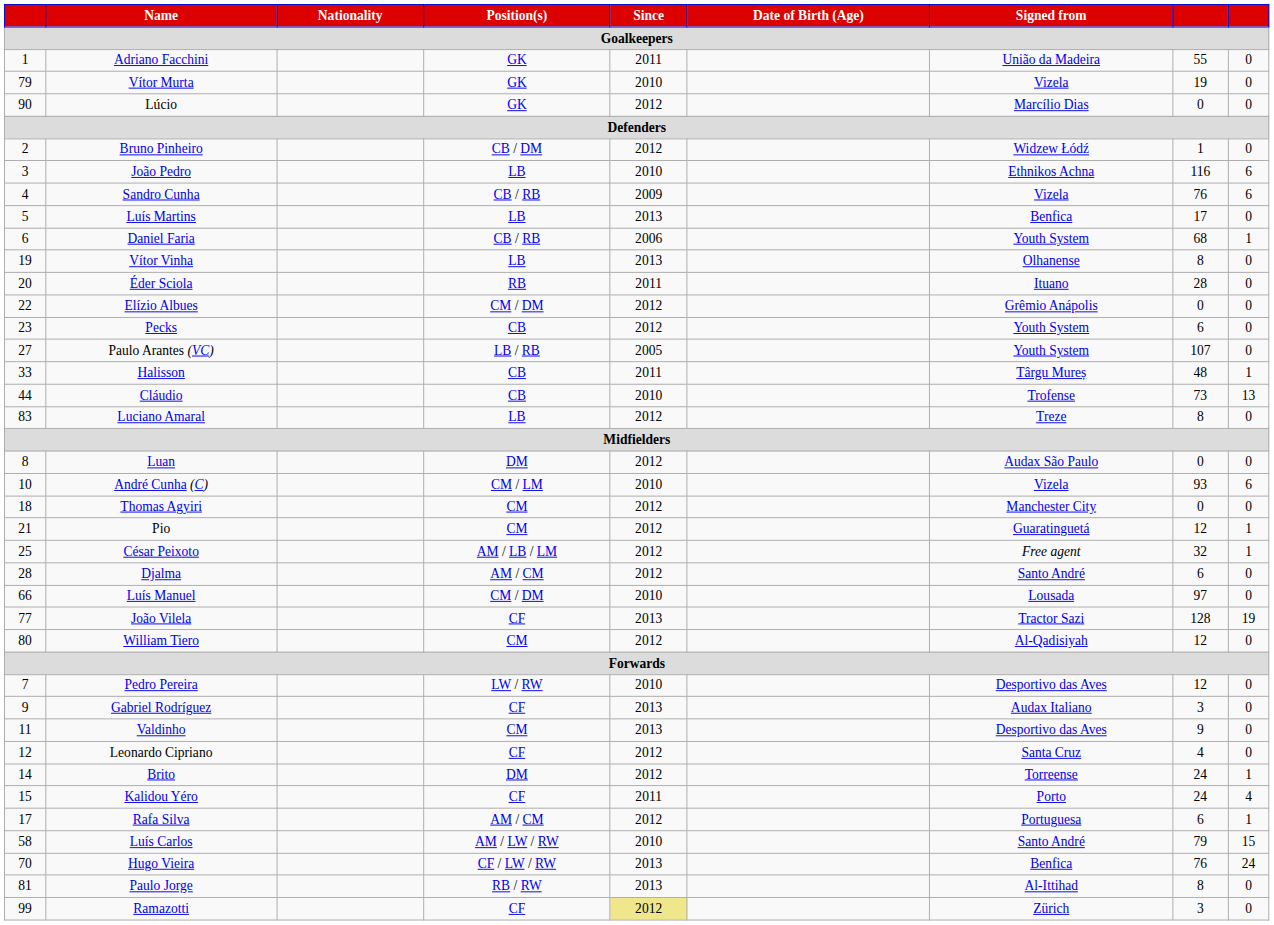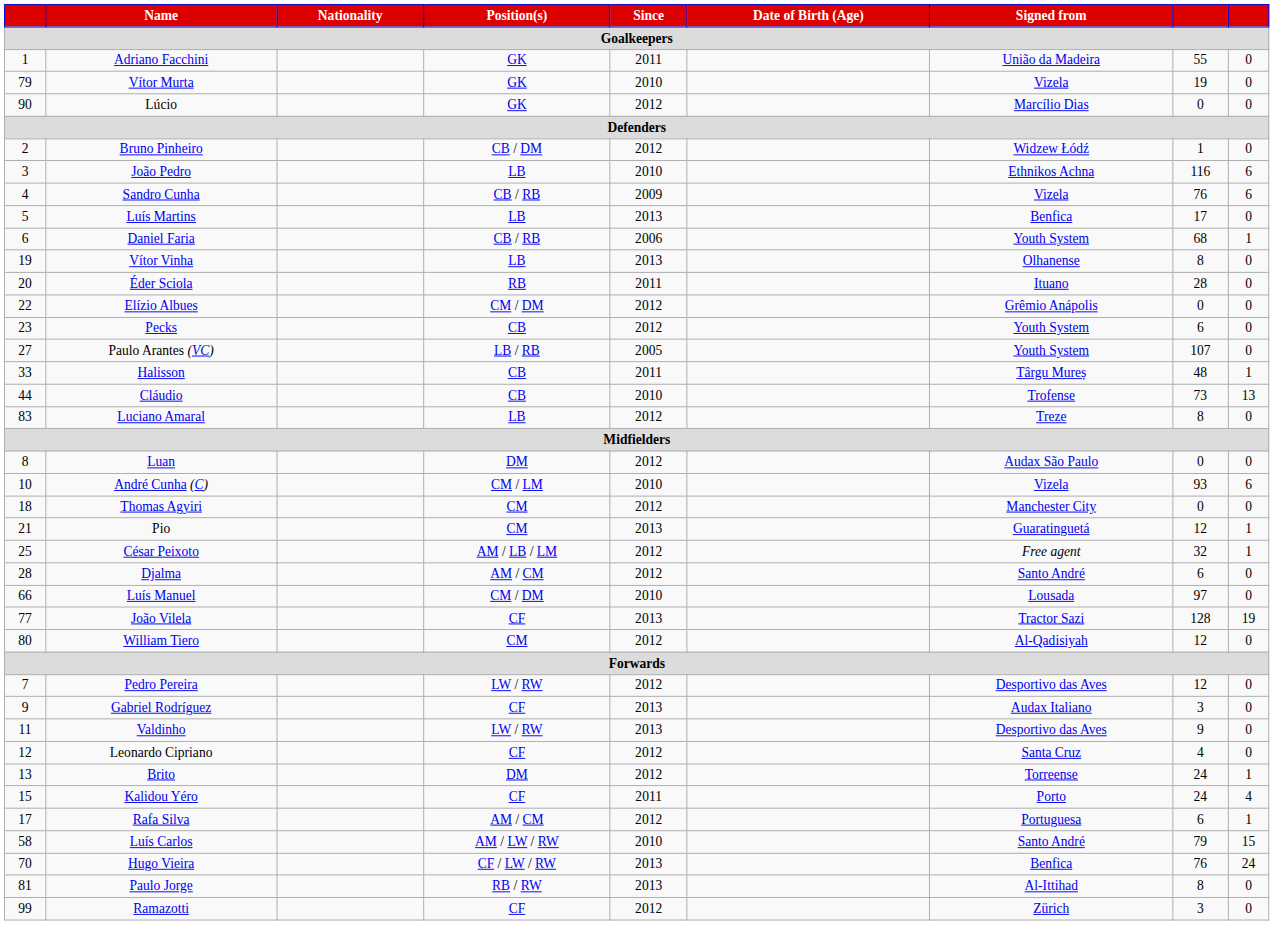 <table class="wikitable" style="text-align:center; font-size:90%; width:85%;">
 <tr>
 <th style="background:#dd0000; color:white; border:1px solid mediumblue; text-align:center;"></th>
 <th style="background:#dd0000; color:white; border:1px solid mediumblue; text-align:center;">Name</th>
 <th style="background:#dd0000; color:white; border:1px solid mediumblue; text-align:center;">Nationality</th>
 <th style="background:#dd0000; color:white; border:1px solid mediumblue; text-align:center;">Position(s)</th>
 <th style="background:#dd0000; color:white; border:1px solid mediumblue; text-align:center;">Since</th>
 <th style="background:#dd0000; color:white; border:1px solid mediumblue; text-align:center;">Date of Birth (Age)</th>
 <th style="background:#dd0000; color:white; border:1px solid mediumblue; text-align:center;">Signed from</th>
 <th style="background:#dd0000; color:white; border:1px solid mediumblue; text-align:center;"></th>
 <th style="background:#dd0000; color:white; border:1px solid mediumblue; text-align:center;"></th>
 </tr>
 <tr>
 <th colspan=9 style="background:#dcdcdc; text-align:center;">Goalkeepers</th>
 </tr>
 <tr>
 <td>1</td>
 <td><a href='#'>Adriano Facchini</a></td>
 <td></td>
 <td><a href='#'>GK</a></td>
 <td>2011</td>
 <td></td>
 <td> <a href='#'>União da Madeira</a></td>
 <td>55</td>
 <td>0</td>
 </tr>
 <tr>
 <td>79</td>
 <td><a href='#'>Vítor Murta</a></td>
 <td></td>
 <td><a href='#'>GK</a></td>
 <td>2010</td>
 <td></td>
 <td> <a href='#'>Vizela</a></td>
 <td>19</td>
 <td>0</td>
 </tr>
 <tr>
 <td>90</td>
 <td>Lúcio</td>
 <td></td>
 <td><a href='#'>GK</a></td>
 <td>2012</td>
 <td></td>
 <td> <a href='#'>Marcílio Dias</a></td>
 <td>0</td>
 <td>0</td>
 </tr>
 <tr>
 <th colspan=9 style="background:#dcdcdc; text-align:center;">Defenders</th>
 </tr>
 <tr>
 <td>2</td>
 <td><a href='#'>Bruno Pinheiro</a></td>
 <td></td>
 <td><a href='#'>CB</a> / <a href='#'>DM</a></td>
 <td>2012</td>
 <td></td>
 <td> <a href='#'>Widzew Łódź</a></td>
 <td>1</td>
 <td>0</td>
 </tr>
 <tr>
 <td>3</td>
 <td><a href='#'>João Pedro</a></td>
 <td></td>
 <td><a href='#'>LB</a></td>
 <td>2010</td>
 <td></td>
 <td> <a href='#'>Ethnikos Achna</a></td>
 <td>116</td>
 <td>6</td>
 </tr>
 <tr>
 <td>4</td>
 <td><a href='#'>Sandro Cunha</a></td>
 <td></td>
 <td><a href='#'>CB</a> / <a href='#'>RB</a></td>
 <td>2009</td>
 <td></td>
 <td> <a href='#'>Vizela</a></td>
 <td>76</td>
 <td>6</td>
 </tr>
 <tr>
 <td>5</td>
 <td><a href='#'>Luís Martins</a></td>
 <td></td>
 <td><a href='#'>LB</a></td>
 <td>2013</td>
 <td></td>
 <td> <a href='#'>Benfica</a></td>
 <td>17</td>
 <td>0</td>
 </tr>
 <tr>
 <td>6</td>
 <td><a href='#'>Daniel Faria</a></td>
 <td></td>
 <td><a href='#'>CB</a> / <a href='#'>RB</a></td>
 <td>2006</td>
 <td></td>
 <td> <a href='#'>Youth System</a></td>
 <td>68</td>
 <td>1</td>
 </tr>
 <tr>
 <td>19</td>
 <td><a href='#'>Vítor Vinha</a></td>
 <td></td>
 <td><a href='#'>LB</a></td>
 <td>2013</td>
 <td></td>
 <td> <a href='#'>Olhanense</a></td>
 <td>8</td>
 <td>0</td>
 </tr>
 <tr>
 <td>20</td>
 <td><a href='#'>Éder Sciola</a></td>
 <td></td>
 <td><a href='#'>RB</a></td>
 <td>2011</td>
 <td></td>
 <td> <a href='#'>Ituano</a></td>
 <td>28</td>
 <td>0</td>
 </tr>
 <tr>
 <td>22</td>
 <td><a href='#'>Elízio Albues</a></td>
 <td></td>
 <td><a href='#'>CM</a> / <a href='#'>DM</a></td>
 <td>2012</td>
 <td></td>
 <td> <a href='#'>Grêmio Anápolis</a></td>
 <td>0</td>
 <td>0</td>
 </tr>
 <tr>
 <td>23</td>
 <td><a href='#'>Pecks</a></td>
 <td></td>
 <td><a href='#'>CB</a></td>
 <td>2012</td>
 <td></td>
 <td> <a href='#'>Youth System</a></td>
 <td>6</td>
 <td>0</td>
 </tr>
 <tr>
 <td>27</td>
 <td>Paulo Arantes <em>(<a href='#'>VC</a>)</em></td>
 <td></td>
 <td><a href='#'>LB</a> / <a href='#'>RB</a></td>
 <td>2005</td>
 <td></td>
 <td> <a href='#'>Youth System</a></td>
 <td>107</td>
 <td>0</td>
 </tr>
 <tr>
 <td>33</td>
 <td><a href='#'>Halisson</a></td>
 <td></td>
 <td><a href='#'>CB</a></td>
 <td>2011</td>
 <td></td>
 <td> <a href='#'>Târgu Mureș</a></td>
 <td>48</td>
 <td>1</td>
 </tr>
 <tr>
 <td>44</td>
 <td><a href='#'>Cláudio</a></td>
 <td></td>
 <td><a href='#'>CB</a></td>
 <td>2010</td>
 <td></td>
 <td> <a href='#'>Trofense</a></td>
 <td>73</td>
 <td>13</td>
 </tr>
 <tr>
 <td>83</td>
 <td><a href='#'>Luciano Amaral</a></td>
 <td></td>
 <td><a href='#'>LB</a></td>
 <td>2012</td>
 <td></td>
 <td> <a href='#'>Treze</a></td>
 <td>8</td>
 <td>0</td>
 </tr>
 <tr>
 <th colspan=9 style="background:#dcdcdc; text-align:center;">Midfielders</th>
 </tr>
 <tr>
 <td>8</td>
 <td><a href='#'>Luan</a></td>
 <td></td>
 <td><a href='#'>DM</a></td>
 <td>2012</td>
 <td></td>
 <td> <a href='#'>Audax São Paulo</a></td>
 <td>0</td>
 <td>0</td>
 </tr>
 <tr>
 <td>10</td>
 <td><a href='#'>André Cunha</a> <em>(<a href='#'>C</a>)</em></td>
 <td></td>
 <td><a href='#'>CM</a> / <a href='#'>LM</a></td>
 <td>2010</td>
 <td></td>
 <td> <a href='#'>Vizela</a></td>
 <td>93</td>
 <td>6</td>
 </tr>
 <tr>
 <td>18</td>
 <td><a href='#'>Thomas Agyiri</a></td>
 <td></td>
 <td><a href='#'>CM</a></td>
 <td>2012</td>
 <td></td>
 <td> <a href='#'>Manchester City</a></td>
 <td>0</td>
 <td>0</td>
 </tr>
 <tr>
 <td>21</td>
 <td>Pio</td>
 <td></td>
 <td><a href='#'>CM</a></td>
-<td>2012</td>
+<td>2013</td>
 <td></td>
 <td> <a href='#'>Guaratinguetá</a></td>
 <td>12</td>
 <td>1</td>
 </tr>
 <tr>
 <td>25</td>
 <td><a href='#'>César Peixoto</a></td>
 <td></td>
 <td><a href='#'>AM</a> / <a href='#'>LB</a> / <a href='#'>LM</a></td>
 <td>2012</td>
 <td></td>
 <td><em>Free agent</em></td>
 <td>32</td>
 <td>1</td>
 </tr>
 <tr>
 <td>28</td>
 <td><a href='#'>Djalma</a></td>
 <td></td>
 <td><a href='#'>AM</a> / <a href='#'>CM</a></td>
 <td>2012</td>
 <td></td>
 <td> <a href='#'>Santo André</a></td>
 <td>6</td>
 <td>0</td>
 </tr>
 <tr>
 <td>66</td>
 <td><a href='#'>Luís Manuel</a></td>
 <td></td>
 <td><a href='#'>CM</a> / <a href='#'>DM</a></td>
 <td>2010</td>
 <td></td>
 <td> <a href='#'>Lousada</a></td>
 <td>97</td>
 <td>0</td>
 </tr>
 <tr>
 <td>77</td>
 <td><a href='#'>João Vilela</a></td>
 <td></td>
 <td><a href='#'>CF</a></td>
 <td>2013</td>
 <td></td>
 <td> <a href='#'>Tractor Sazi</a></td>
 <td>128</td>
 <td>19</td>
 </tr>
 <tr>
 <td>80</td>
 <td><a href='#'>William Tiero</a></td>
 <td></td>
 <td><a href='#'>CM</a></td>
 <td>2012</td>
 <td></td>
 <td> <a href='#'>Al-Qadisiyah</a></td>
 <td>12</td>
 <td>0</td>
 </tr>
 <tr>
 <th colspan=9 style="background:#dcdcdc; text-align:center;">Forwards</th>
 </tr>
 <tr>
 <td>7</td>
 <td><a href='#'>Pedro Pereira</a></td>
 <td></td>
 <td><a href='#'>LW</a> / <a href='#'>RW</a></td>
-<td>2010</td>
+<td>2012</td>
 <td></td>
 <td> <a href='#'>Desportivo das Aves</a></td>
 <td>12</td>
 <td>0</td>
 </tr>
 <tr>
 <td>9</td>
 <td><a href='#'>Gabriel Rodríguez</a></td>
 <td></td>
 <td><a href='#'>CF</a></td>
 <td>2013</td>
 <td></td>
 <td> <a href='#'>Audax Italiano</a></td>
 <td>3</td>
 <td>0</td>
 </tr>
 <tr>
 <td>11</td>
 <td><a href='#'>Valdinho</a></td>
 <td></td>
-<td><a href='#'>CM</a></td>
+<td><a href='#'>LW</a> / <a href='#'>RW</a></td>
 <td>2013</td>
 <td></td>
 <td> <a href='#'>Desportivo das Aves</a></td>
 <td>9</td>
 <td>0</td>
 </tr>
 <tr>
 <td>12</td>
 <td>Leonardo Cipriano</td>
 <td></td>
 <td><a href='#'>CF</a></td>
 <td>2012</td>
 <td></td>
 <td> <a href='#'>Santa Cruz</a></td>
 <td>4</td>
 <td>0</td>
 </tr>
 <tr>
-<td>14</td>
+<td>13</td>
 <td><a href='#'>Brito</a></td>
 <td></td>
 <td><a href='#'>DM</a></td>
 <td>2012</td>
 <td></td>
 <td> <a href='#'>Torreense</a></td>
 <td>24</td>
 <td>1</td>
 </tr>
 <tr>
 <td>15</td>
 <td><a href='#'>Kalidou Yéro</a></td>
 <td></td>
 <td><a href='#'>CF</a></td>
 <td>2011</td>
 <td></td>
 <td> <a href='#'>Porto</a></td>
 <td>24</td>
 <td>4</td>
 </tr>
 <tr>
 <td>17</td>
 <td><a href='#'>Rafa Silva</a></td>
 <td></td>
 <td><a href='#'>AM</a> / <a href='#'>CM</a></td>
 <td>2012</td>
 <td></td>
 <td> <a href='#'>Portuguesa</a></td>
 <td>6</td>
 <td>1</td>
 </tr>
 <tr>
 <td>58</td>
 <td><a href='#'>Luís Carlos</a></td>
 <td></td>
 <td><a href='#'>AM</a> / <a href='#'>LW</a> / <a href='#'>RW</a></td>
 <td>2010</td>
 <td></td>
 <td> <a href='#'>Santo André</a></td>
 <td>79</td>
 <td>15</td>
 </tr>
 <tr>
 <td>70</td>
 <td><a href='#'>Hugo Vieira</a></td>
 <td></td>
 <td><a href='#'>CF</a> / <a href='#'>LW</a> / <a href='#'>RW</a></td>
 <td>2013</td>
 <td></td>
 <td> <a href='#'>Benfica</a></td>
 <td>76</td>
 <td>24</td>
 </tr>
 <tr>
 <td>81</td>
 <td><a href='#'>Paulo Jorge</a></td>
 <td></td>
 <td><a href='#'>RB</a> / <a href='#'>RW</a></td>
 <td>2013</td>
 <td></td>
 <td> <a href='#'>Al-Ittihad</a></td>
 <td>8</td>
 <td>0</td>
 </tr>
 <tr>
 <td>99</td>
 <td><a href='#'>Ramazotti</a></td>
 <td></td>
 <td><a href='#'>CF</a></td>
-<td style="background: khaki;">2012</td>
+<td>2012</td>
 <td></td>
 <td> <a href='#'>Zürich</a></td>
 <td>3</td>
 <td>0</td>
 </tr>
 </table>
